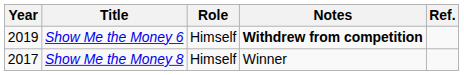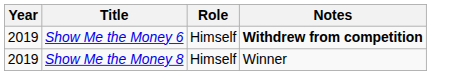 <table class="wikitable plainrowheaders">
 <tr>
 <th>Year</th>
 <th>Title</th>
 <th>Role</th>
 <th>Notes</th>
-<th>Ref.</th>
 </tr>
 <tr>
 <td>2019</td>
 <td><em><a href='#'>Show Me the Money 6</a></em></td>
 <td>Himself</td>
 <td><strong>Withdrew from competition</strong></td>
-<td></td>
 </tr>
 <tr>
-<td>2017</td>
+<td>2019</td>
 <td><em><a href='#'>Show Me the Money 8</a></em></td>
 <td>Himself</td>
 <td>Winner</td>
-<td></td>
 </tr>
 </table>
